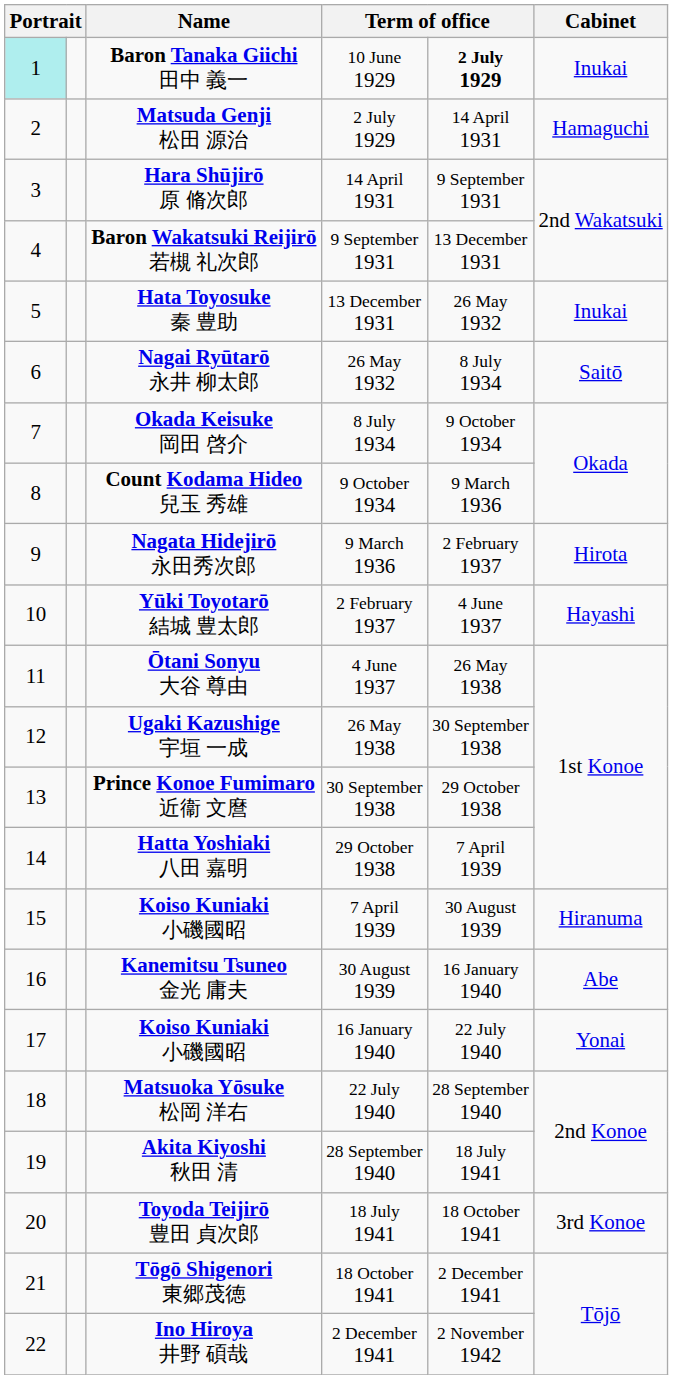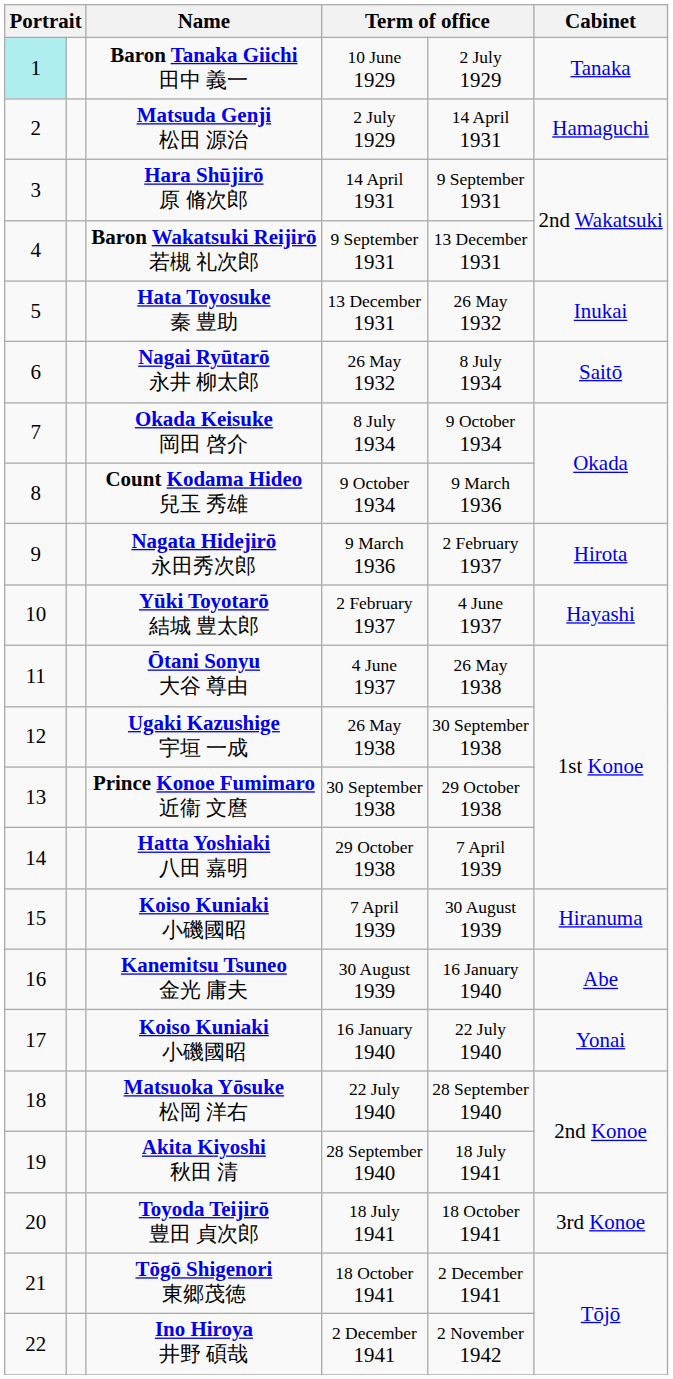 <table class=wikitable style="text-align:center">
 <tr>
 <th colspan="2">Portrait</th>
 <th>Name</th>
 <th colspan="2">Term of office</th>
 <th>Cabinet</th>
 </tr>
 <tr>
 <td style="background: paleturquoise;">1</td>
 <td></td>
 <td><strong>Baron <a href='#'>Tanaka Giichi</a></strong><br>田中 義一</td>
 <td><small>10 June</small><br>1929</td>
-<td><strong><small>2 July</small><br>1929</strong></td>
-<td><a href='#'>Inukai</a></td>
+<td><small>2 July</small><br>1929</td>
+<td><a href='#'>Tanaka</a></td>
 </tr>
 <tr>
 <td>2</td>
 <td></td>
 <td><strong><a href='#'>Matsuda Genji</a></strong><br>松田 源治</td>
 <td><small>2 July</small><br>1929</td>
 <td><small>14 April</small><br>1931</td>
 <td><a href='#'>Hamaguchi</a></td>
 </tr>
 <tr>
 <td>3</td>
 <td></td>
 <td><strong><a href='#'>Hara Shūjirō</a></strong><br>原 脩次郎</td>
 <td><small>14 April</small><br>1931</td>
 <td><small>9 September</small><br>1931</td>
 <td rowspan=2>2nd <a href='#'>Wakatsuki</a></td>
 </tr>
 <tr>
 <td>4</td>
 <td></td>
 <td><strong>Baron <a href='#'>Wakatsuki Reijirō</a></strong><br>若槻 礼次郎</td>
 <td><small>9 September</small><br>1931</td>
 <td><small>13 December</small><br>1931</td>
 </tr>
 <tr>
 <td>5</td>
 <td></td>
 <td><strong><a href='#'>Hata Toyosuke</a></strong><br>秦 豊助</td>
 <td><small>13 December</small><br>1931</td>
 <td><small>26 May</small><br>1932</td>
 <td><a href='#'>Inukai</a></td>
 </tr>
 <tr>
 <td>6</td>
 <td></td>
 <td><strong><a href='#'>Nagai Ryūtarō</a></strong><br>永井 柳太郎</td>
 <td><small>26 May</small><br>1932</td>
 <td><small>8 July</small><br>1934</td>
 <td><a href='#'>Saitō</a></td>
 </tr>
 <tr>
 <td>7</td>
 <td></td>
 <td><strong><a href='#'>Okada Keisuke</a></strong><br>岡田 啓介</td>
 <td><small>8 July</small><br>1934</td>
 <td><small>9 October</small><br>1934</td>
 <td rowspan=2><a href='#'>Okada</a></td>
 </tr>
 <tr>
 <td>8</td>
 <td></td>
 <td><strong>Count <a href='#'>Kodama Hideo</a></strong><br>兒玉 秀雄</td>
 <td><small>9 October</small><br>1934</td>
 <td><small>9 March</small><br>1936</td>
 </tr>
 <tr>
 <td>9</td>
 <td></td>
 <td><strong><a href='#'>Nagata Hidejirō</a></strong><br>永田秀次郎</td>
 <td><small>9 March</small><br>1936</td>
 <td><small>2 February</small><br>1937</td>
 <td><a href='#'>Hirota</a></td>
 </tr>
 <tr>
 <td>10</td>
 <td></td>
 <td><strong><a href='#'>Yūki Toyotarō</a></strong><br>結城 豊太郎</td>
 <td><small>2 February</small><br>1937</td>
 <td><small>4 June</small><br>1937</td>
 <td><a href='#'>Hayashi</a></td>
 </tr>
 <tr>
 <td>11</td>
 <td></td>
 <td><strong><a href='#'>Ōtani Sonyu</a></strong><br>大谷 尊由</td>
 <td><small>4 June</small><br>1937</td>
 <td><small>26 May</small><br>1938</td>
 <td rowspan=4>1st <a href='#'>Konoe</a></td>
 </tr>
 <tr>
 <td>12</td>
 <td></td>
 <td><strong><a href='#'>Ugaki Kazushige</a></strong><br>宇垣 一成</td>
 <td><small>26 May</small><br>1938</td>
 <td><small>30 September</small><br>1938</td>
 </tr>
 <tr>
 <td>13</td>
 <td></td>
 <td><strong>Prince <a href='#'>Konoe Fumimaro</a></strong><br>近衞 文麿</td>
 <td><small>30 September</small><br>1938</td>
 <td><small>29 October</small><br>1938</td>
 </tr>
 <tr>
 <td>14</td>
 <td></td>
 <td><strong><a href='#'>Hatta Yoshiaki</a></strong><br>八田 嘉明</td>
 <td><small>29 October</small><br>1938</td>
 <td><small>7 April</small><br>1939</td>
 </tr>
 <tr>
 <td>15</td>
 <td></td>
 <td><strong><a href='#'>Koiso Kuniaki</a></strong><br>小磯國昭</td>
 <td><small>7 April</small><br>1939</td>
 <td><small>30 August</small><br>1939</td>
 <td><a href='#'>Hiranuma</a></td>
 </tr>
 <tr>
 <td>16</td>
 <td></td>
 <td><strong><a href='#'>Kanemitsu Tsuneo</a></strong><br>金光 庸夫</td>
 <td><small>30 August</small><br>1939</td>
 <td><small>16 January</small><br>1940</td>
 <td><a href='#'>Abe</a></td>
 </tr>
 <tr>
 <td>17</td>
 <td></td>
 <td><strong><a href='#'>Koiso Kuniaki</a></strong><br>小磯國昭</td>
 <td><small>16 January</small><br>1940</td>
 <td><small>22 July</small><br>1940</td>
 <td><a href='#'>Yonai</a></td>
 </tr>
 <tr>
 <td>18</td>
 <td></td>
 <td><strong><a href='#'>Matsuoka Yōsuke</a></strong><br>松岡 洋右</td>
 <td><small>22 July</small><br>1940</td>
 <td><small>28 September</small><br>1940</td>
 <td rowspan=2>2nd <a href='#'>Konoe</a></td>
 </tr>
 <tr>
 <td>19</td>
 <td></td>
 <td><strong><a href='#'>Akita Kiyoshi</a></strong><br>秋田 清</td>
 <td><small>28 September</small><br>1940</td>
 <td><small>18 July</small><br>1941</td>
 </tr>
 <tr>
 <td>20</td>
 <td></td>
 <td><strong><a href='#'>Toyoda Teijirō</a></strong><br>豊田 貞次郎</td>
 <td><small>18 July</small><br>1941</td>
 <td><small>18 October</small><br>1941</td>
 <td>3rd <a href='#'>Konoe</a></td>
 </tr>
 <tr>
 <td>21</td>
 <td></td>
 <td><strong><a href='#'>Tōgō Shigenori</a></strong><br>東郷茂徳</td>
 <td><small>18 October</small><br>1941</td>
 <td><small>2 December</small><br>1941</td>
 <td rowspan=2><a href='#'>Tōjō</a></td>
 </tr>
 <tr>
 <td>22</td>
 <td></td>
 <td><strong><a href='#'>Ino Hiroya</a></strong><br>井野 碩哉</td>
 <td><small>2 December</small><br>1941</td>
 <td><small>2 November</small><br>1942</td>
 </tr>
 </table>
